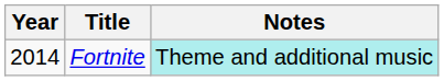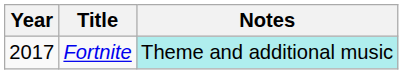 <table class="wikitable">
 <tr>
 <th>Year</th>
 <th>Title</th>
 <th>Notes</th>
 </tr>
 <tr>
-<td>2014</td>
+<td>2017</td>
 <td><em><a href='#'>Fortnite</a></em></td>
 <td style="background: paleturquoise;">Theme and additional music</td>
 </tr>
 </table>
